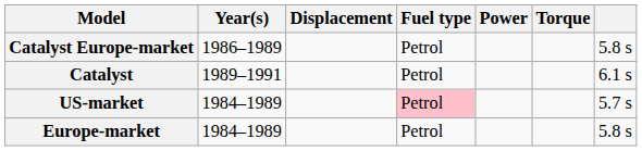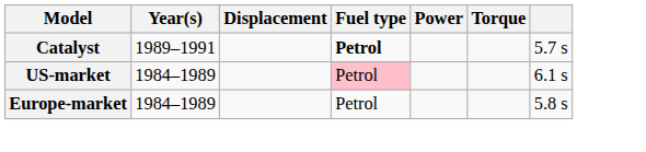 <table class="wikitable collapsible">
 <tr>
 <th>Model</th>
 <th>Year(s)</th>
 <th>Displacement</th>
 <th>Fuel type</th>
 <th>Power</th>
 <th>Torque</th>
 <th></th>
 </tr>
 <tr>
-<th>Catalyst Europe-market</th>
-<td>1986–1989</td>
-<td></td>
-<td>Petrol</td>
-<td></td>
-<td></td>
-<td>5.8 s</td>
-</tr>
-<tr>
 <th>Catalyst</th>
 <td>1989–1991</td>
 <td></td>
-<td>Petrol</td>
+<td><strong>Petrol</strong></td>
 <td></td>
 <td></td>
-<td>6.1 s</td>
+<td>5.7 s</td>
 </tr>
 <tr>
 <th>US-market</th>
 <td>1984–1989</td>
 <td></td>
 <td style="background: pink;">Petrol</td>
 <td></td>
 <td></td>
-<td>5.7 s</td>
+<td>6.1 s</td>
 </tr>
 <tr>
 <th>Europe-market</th>
 <td>1984–1989</td>
 <td></td>
 <td>Petrol</td>
 <td></td>
 <td></td>
 <td>5.8 s</td>
 </tr>
 </table>
